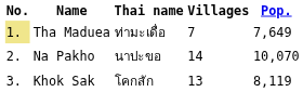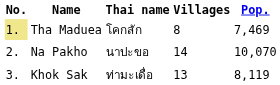 <table>
 <tr>
 <th>No.</th>
 <th>Name</th>
 <th>Thai name</th>
 <th>Villages</th>
 <th><a href='#'>Pop.</a></th>
 </tr>
 <tr>
 <td style="background: khaki;">1.</td>
 <td>Tha Maduea</td>
-<td>ท่ามะเดื่อ</td>
-<td>7</td>
-<td>7,649</td>
+<td>โคกสัก</td>
+<td>8</td>
+<td>7,469</td>
 <td></td>
 </tr>
 <tr>
 <td>2.</td>
 <td>Na Pakho</td>
 <td>นาปะขอ</td>
 <td>14</td>
 <td>10,070</td>
 <td></td>
 </tr>
 <tr>
 <td>3.</td>
 <td>Khok Sak</td>
-<td>โคกสัก</td>
+<td>ท่ามะเดื่อ</td>
 <td>13</td>
 <td>8,119</td>
 <td></td>
 </tr>
 </table>
